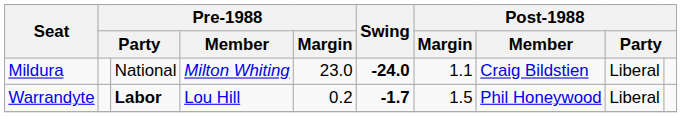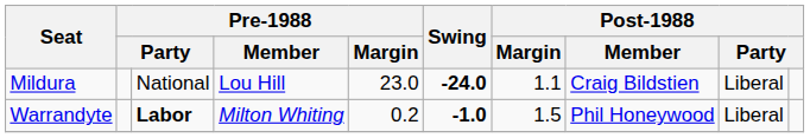 <table class="wikitable">
 <tr>
 <th rowspan="2">Seat</th>
 <th colspan="4">Pre-1988</th>
 <th rowspan="2">Swing</th>
 <th colspan="4">Post-1988</th>
 </tr>
 <tr>
 <th colspan="2">Party</th>
 <th>Member</th>
 <th>Margin</th>
 <th>Margin</th>
 <th>Member</th>
 <th colspan="2">Party</th>
 </tr>
 <tr>
 <td><a href='#'>Mildura</a></td>
 <td> </td>
 <td>National</td>
-<td><em><a href='#'>Milton Whiting</a></em></td>
+<td><a href='#'>Lou Hill</a></td>
 <td style="text-align:right;">23.0</td>
 <td style="text-align:right;"><strong>-24.0</strong></td>
 <td style="text-align:right;">1.1</td>
 <td><a href='#'>Craig Bildstien</a></td>
 <td>Liberal</td>
 <td> </td>
 </tr>
 <tr>
 <td><a href='#'>Warrandyte</a></td>
 <td> </td>
 <td><strong>Labor</strong></td>
-<td><a href='#'>Lou Hill</a></td>
+<td><em><a href='#'>Milton Whiting</a></em></td>
 <td style="text-align:right;">0.2</td>
-<td style="text-align:right;"><strong>-1.7</strong></td>
+<td style="text-align:right;"><strong>-1.0</strong></td>
 <td style="text-align:right;">1.5</td>
 <td><a href='#'>Phil Honeywood</a></td>
 <td>Liberal</td>
 <td> </td>
 </tr>
 <tr>
 </tr>
 </table>
